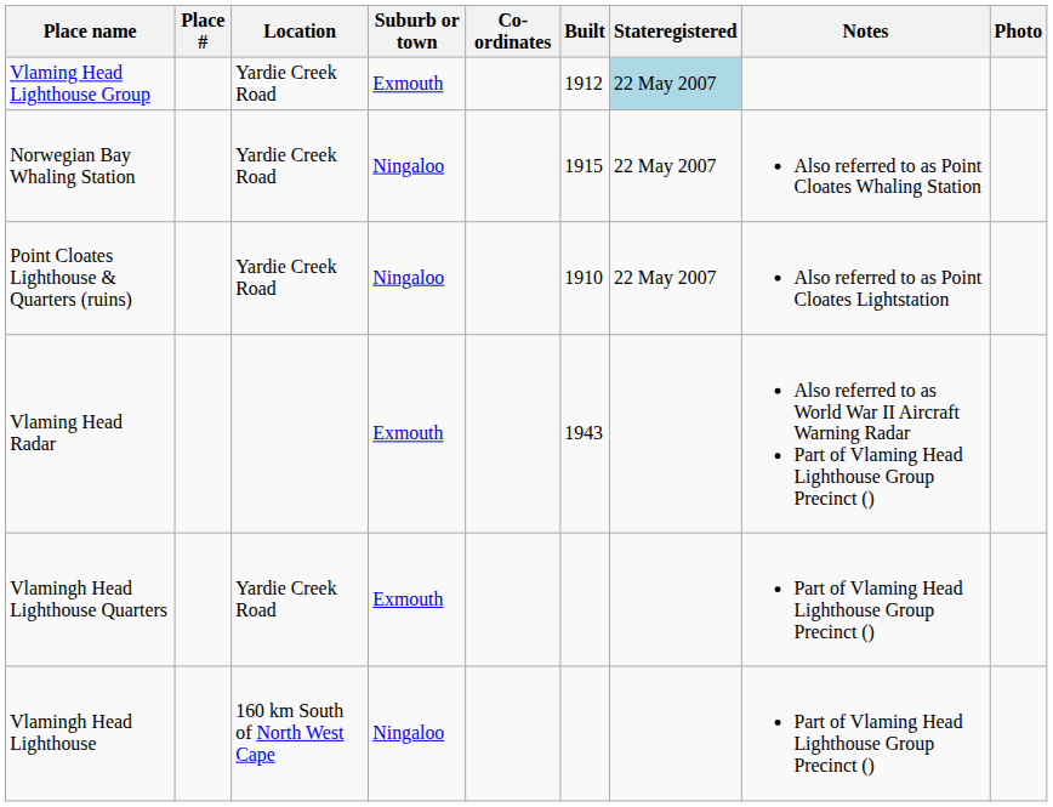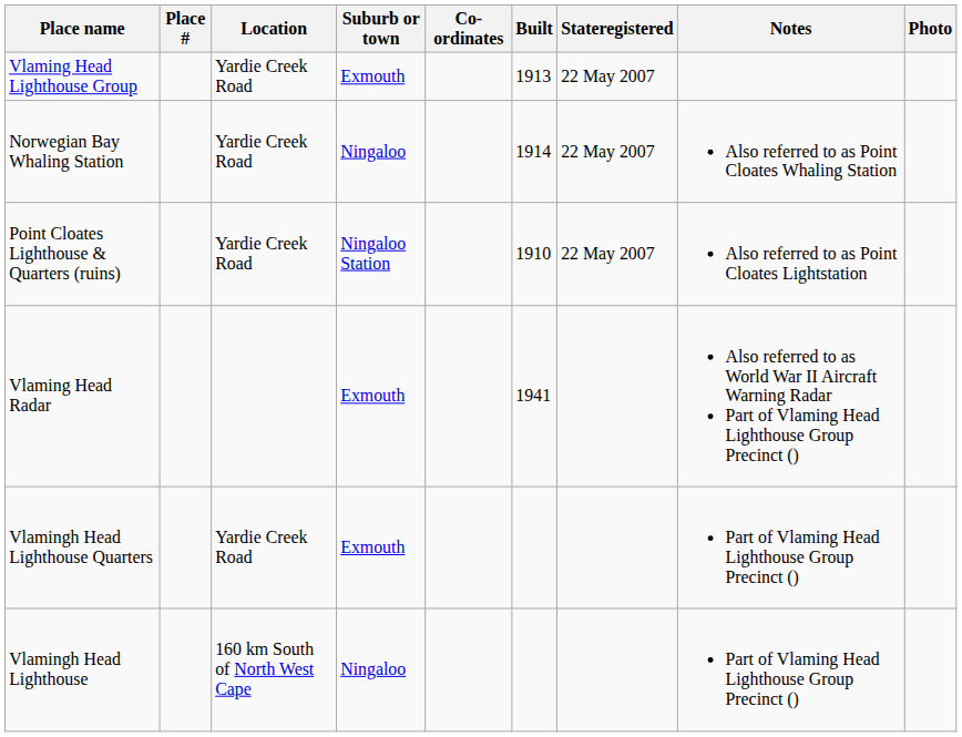 <table class="wikitable sortable">
 <tr>
 <th>Place name</th>
 <th>Place #</th>
 <th>Location</th>
 <th>Suburb or town</th>
 <th>Co-ordinates</th>
 <th>Built</th>
 <th>Stateregistered</th>
 <th class="unsortable">Notes</th>
 <th class="unsortable">Photo</th>
 </tr>
 <tr>
 <td><a href='#'>Vlaming Head Lighthouse Group</a></td>
 <td></td>
 <td>Yardie Creek Road</td>
 <td><a href='#'>Exmouth</a></td>
 <td></td>
-<td>1912</td>
-<td style="background: lightblue;">22 May 2007</td>
+<td>1913</td>
+<td>22 May 2007</td>
 <td></td>
 <td></td>
 </tr>
 <tr>
 <td>Norwegian Bay Whaling Station</td>
 <td></td>
 <td>Yardie Creek Road</td>
 <td><a href='#'>Ningaloo</a></td>
 <td></td>
-<td>1915</td>
+<td>1914</td>
 <td>22 May 2007</td>
 <td><br><ul><li>Also referred to as Point Cloates Whaling Station</li></ul></td>
 <td></td>
 </tr>
 <tr>
 <td>Point Cloates Lighthouse & Quarters (ruins)</td>
 <td></td>
 <td>Yardie Creek Road</td>
-<td><a href='#'>Ningaloo</a></td>
+<td><a href='#'>Ningaloo Station</a></td>
 <td></td>
 <td>1910</td>
 <td>22 May 2007</td>
 <td><br><ul><li>Also referred to as Point Cloates Lightstation</li></ul></td>
 <td></td>
 </tr>
 <tr>
 <td>Vlaming Head Radar</td>
 <td></td>
 <td></td>
 <td><a href='#'>Exmouth</a></td>
 <td></td>
-<td>1943</td>
+<td>1941</td>
 <td></td>
 <td><br><ul><li>Also referred to as World War II Aircraft Warning Radar</li><li>Part of Vlaming Head Lighthouse Group Precinct ()</li></ul></td>
 <td></td>
 </tr>
 <tr>
 <td>Vlamingh Head Lighthouse Quarters</td>
 <td></td>
 <td>Yardie Creek Road</td>
 <td><a href='#'>Exmouth</a></td>
 <td></td>
 <td></td>
 <td></td>
 <td><br><ul><li>Part of Vlaming Head Lighthouse Group Precinct ()</li></ul></td>
 <td></td>
 </tr>
 <tr>
 <td>Vlamingh Head Lighthouse</td>
 <td></td>
 <td>160 km South of <a href='#'>North West Cape</a></td>
 <td><a href='#'>Ningaloo</a></td>
 <td></td>
 <td></td>
 <td></td>
 <td><br><ul><li>Part of Vlaming Head Lighthouse Group Precinct ()</li></ul></td>
 <td></td>
 </tr>
 </table>
